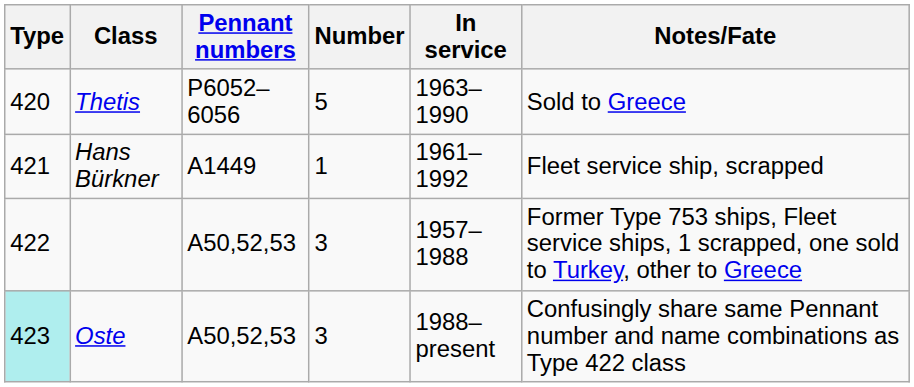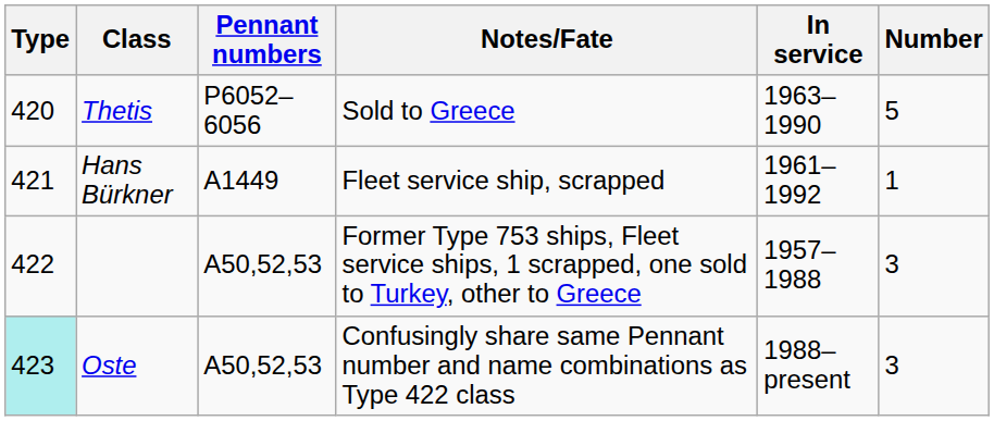 <table class="wikitable">
 <tr>
 <th scope="col">Type</th>
 <th scope="col">Class</th>
 <th scope="col"><a href='#'>Pennant<br>numbers</a></th>
+<th scope="col">Notes/Fate</th>
+<th scope="col">In service</th>
 <th scope="col">Number</th>
-<th scope="col">In service</th>
-<th scope="col">Notes/Fate</th>
 </tr>
 <tr>
 <td>420</td>
 <td><a href='#'><em>Thetis</em></a></td>
 <td>P6052–6056</td>
+<td>Sold to <a href='#'>Greece</a></td>
+<td>1963–1990</td>
 <td>5</td>
-<td>1963–1990</td>
-<td>Sold to <a href='#'>Greece</a></td>
 </tr>
 <tr>
 <td>421</td>
 <td><em>Hans Bürkner</em></td>
 <td>A1449</td>
+<td>Fleet service ship, scrapped</td>
+<td>1961–1992</td>
 <td>1</td>
-<td>1961–1992</td>
-<td>Fleet service ship, scrapped</td>
 </tr>
 <tr>
 <td>422</td>
 <td></td>
 <td>A50,52,53</td>
+<td>Former Type 753 ships, Fleet service ships, 1 scrapped, one sold to <a href='#'>Turkey</a>, other to <a href='#'>Greece</a></td>
+<td>1957–1988</td>
 <td>3</td>
-<td>1957–1988</td>
-<td>Former Type 753 ships, Fleet service ships, 1 scrapped, one sold to <a href='#'>Turkey</a>, other to <a href='#'>Greece</a></td>
 </tr>
 <tr>
 <td style="background: paleturquoise;">423</td>
 <td><a href='#'><em>Oste</em></a></td>
 <td>A50,52,53</td>
+<td>Confusingly share same Pennant number and name combinations as Type 422 class</td>
+<td>1988–present</td>
 <td>3</td>
-<td>1988–present</td>
-<td>Confusingly share same Pennant number and name combinations as Type 422 class</td>
 </tr>
 </table>
